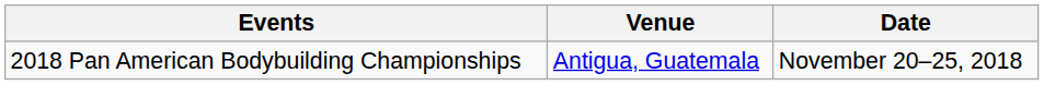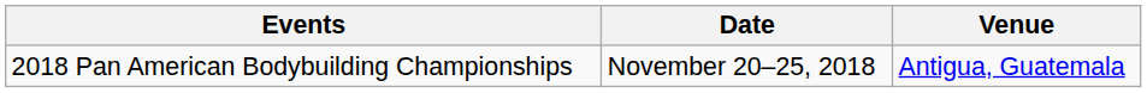 <table class="wikitable" width=710>
 <tr>
 <th>Events</th>
+<th>Date</th>
 <th>Venue</th>
-<th>Date</th>
 </tr>
 <tr>
 <td>2018 Pan American Bodybuilding Championships</td>
+<td>November 20–25, 2018</td>
 <td> <a href='#'>Antigua, Guatemala</a></td>
-<td>November 20–25, 2018</td>
 </tr>
 </table>
